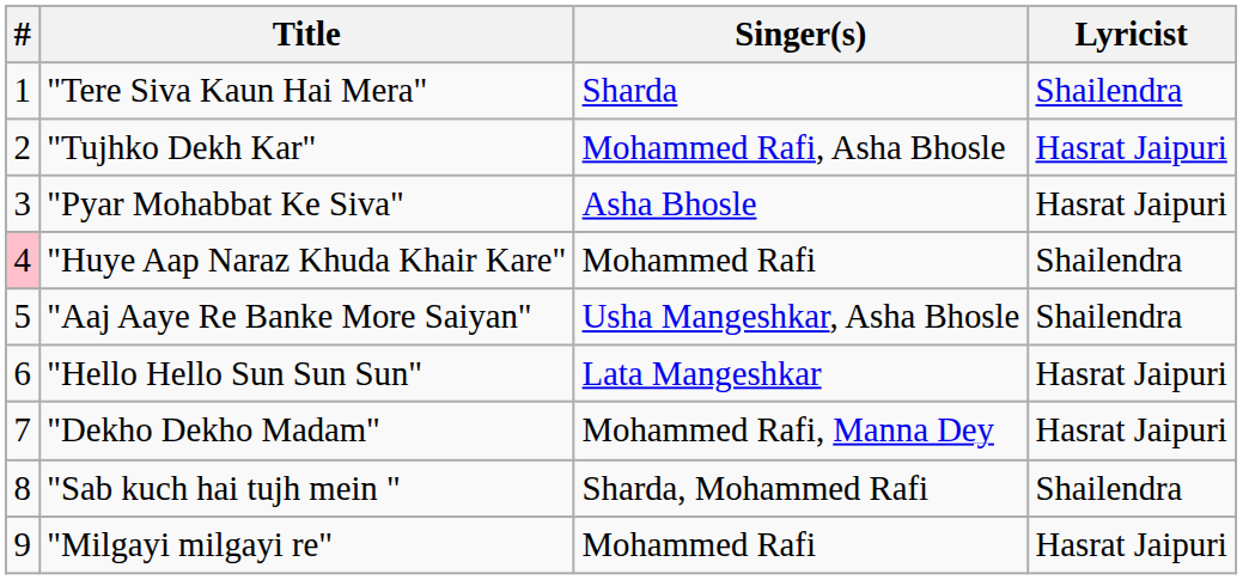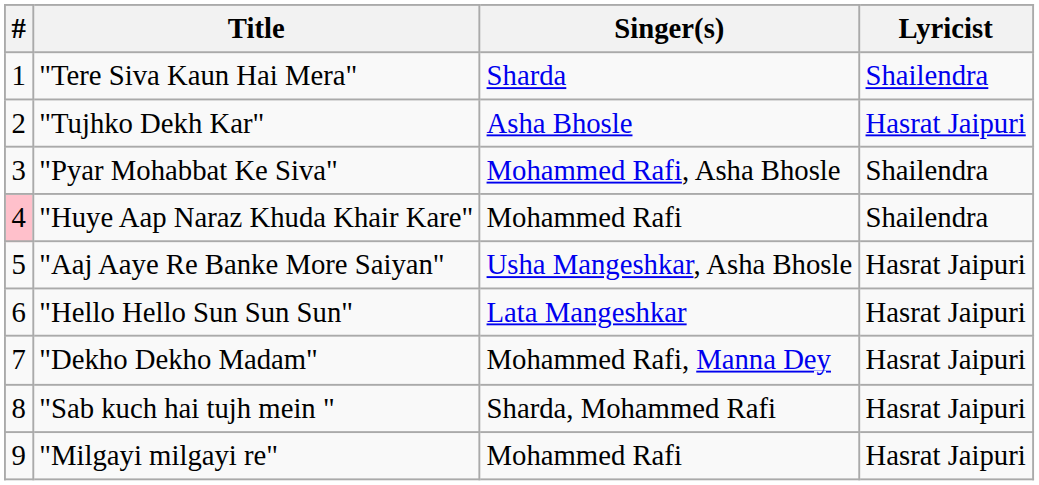 <table class="wikitable" style="font-size:95%;">
 <tr>
 <th>#</th>
 <th>Title</th>
 <th>Singer(s)</th>
 <th>Lyricist</th>
 </tr>
 <tr>
 <td>1</td>
 <td>"Tere Siva Kaun Hai Mera"</td>
 <td><a href='#'>Sharda</a></td>
 <td><a href='#'>Shailendra</a></td>
 </tr>
 <tr>
 <td>2</td>
 <td>"Tujhko Dekh Kar"</td>
-<td><a href='#'>Mohammed Rafi</a>, Asha Bhosle</td>
+<td><a href='#'>Asha Bhosle</a></td>
 <td><a href='#'>Hasrat Jaipuri</a></td>
 </tr>
 <tr>
 <td>3</td>
 <td>"Pyar Mohabbat Ke Siva"</td>
-<td><a href='#'>Asha Bhosle</a></td>
-<td>Hasrat Jaipuri</td>
+<td><a href='#'>Mohammed Rafi</a>, Asha Bhosle</td>
+<td>Shailendra</td>
 </tr>
 <tr>
 <td style="background: pink;">4</td>
 <td>"Huye Aap Naraz Khuda Khair Kare"</td>
 <td>Mohammed Rafi</td>
 <td>Shailendra</td>
 </tr>
 <tr>
 <td>5</td>
 <td>"Aaj Aaye Re Banke More Saiyan"</td>
 <td><a href='#'>Usha Mangeshkar</a>, Asha Bhosle</td>
-<td>Shailendra</td>
+<td>Hasrat Jaipuri</td>
 </tr>
 <tr>
 <td>6</td>
 <td>"Hello Hello Sun Sun Sun"</td>
 <td><a href='#'>Lata Mangeshkar</a></td>
 <td>Hasrat Jaipuri</td>
 </tr>
 <tr>
 <td>7</td>
 <td>"Dekho Dekho Madam"</td>
 <td>Mohammed Rafi, <a href='#'>Manna Dey</a></td>
 <td>Hasrat Jaipuri</td>
 </tr>
 <tr>
 <td>8</td>
 <td>"Sab kuch hai tujh mein "</td>
 <td>Sharda, Mohammed Rafi</td>
-<td>Shailendra</td>
+<td>Hasrat Jaipuri</td>
 </tr>
 <tr>
 <td>9</td>
 <td>"Milgayi milgayi re"</td>
 <td>Mohammed Rafi</td>
 <td>Hasrat Jaipuri</td>
 </tr>
 </table>
